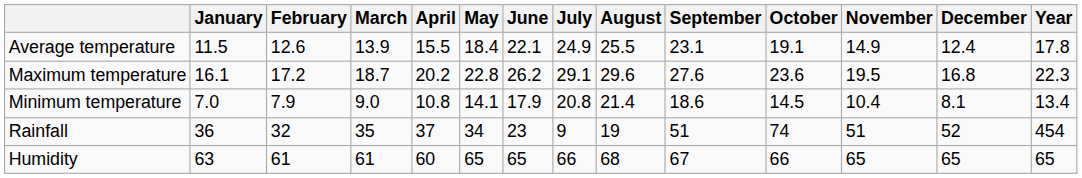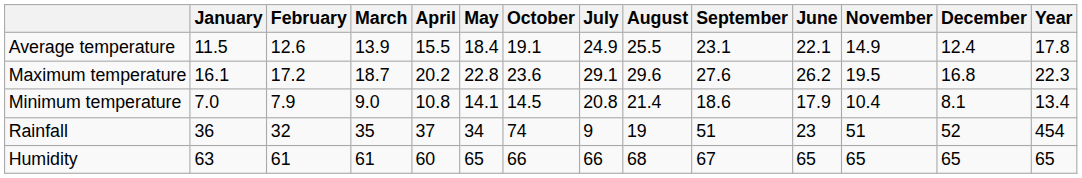 <table class="wikitable">
 <tr>
 <th></th>
 <th>January</th>
 <th>February</th>
 <th>March</th>
 <th>April</th>
 <th>May</th>
-<th>June</th>
+<th>October</th>
 <th>July</th>
 <th>August</th>
 <th>September</th>
-<th>October</th>
+<th>June</th>
 <th>November</th>
 <th>December</th>
 <th>Year</th>
 </tr>
 <tr>
 <td>Average temperature</td>
 <td>11.5</td>
 <td>12.6</td>
 <td>13.9</td>
 <td>15.5</td>
 <td>18.4</td>
-<td>22.1</td>
+<td>19.1</td>
 <td>24.9</td>
 <td>25.5</td>
 <td>23.1</td>
-<td>19.1</td>
+<td>22.1</td>
 <td>14.9</td>
 <td>12.4</td>
 <td>17.8</td>
 </tr>
 <tr>
 <td>Maximum temperature</td>
 <td>16.1</td>
 <td>17.2</td>
 <td>18.7</td>
 <td>20.2</td>
 <td>22.8</td>
-<td>26.2</td>
+<td>23.6</td>
 <td>29.1</td>
 <td>29.6</td>
 <td>27.6</td>
-<td>23.6</td>
+<td>26.2</td>
 <td>19.5</td>
 <td>16.8</td>
 <td>22.3</td>
 </tr>
 <tr>
 <td>Minimum temperature</td>
 <td>7.0</td>
 <td>7.9</td>
 <td>9.0</td>
 <td>10.8</td>
 <td>14.1</td>
-<td>17.9</td>
+<td>14.5</td>
 <td>20.8</td>
 <td>21.4</td>
 <td>18.6</td>
-<td>14.5</td>
+<td>17.9</td>
 <td>10.4</td>
 <td>8.1</td>
 <td>13.4</td>
 </tr>
 <tr>
 <td>Rainfall</td>
 <td>36</td>
 <td>32</td>
 <td>35</td>
 <td>37</td>
 <td>34</td>
-<td>23</td>
+<td>74</td>
 <td>9</td>
 <td>19</td>
 <td>51</td>
-<td>74</td>
+<td>23</td>
 <td>51</td>
 <td>52</td>
 <td>454</td>
 </tr>
 <tr>
 <td>Humidity</td>
 <td>63</td>
 <td>61</td>
 <td>61</td>
 <td>60</td>
 <td>65</td>
-<td>65</td>
+<td>66</td>
 <td>66</td>
 <td>68</td>
 <td>67</td>
-<td>66</td>
+<td>65</td>
 <td>65</td>
 <td>65</td>
 <td>65</td>
 </tr>
 </table>
